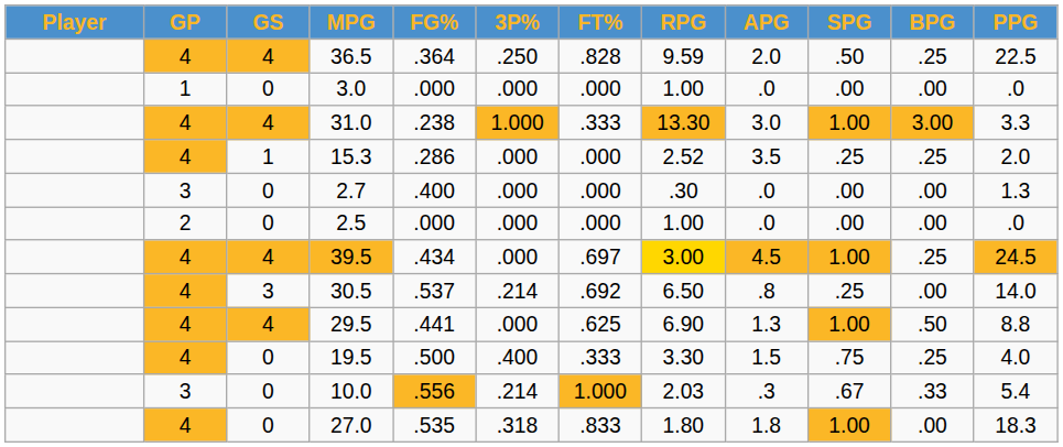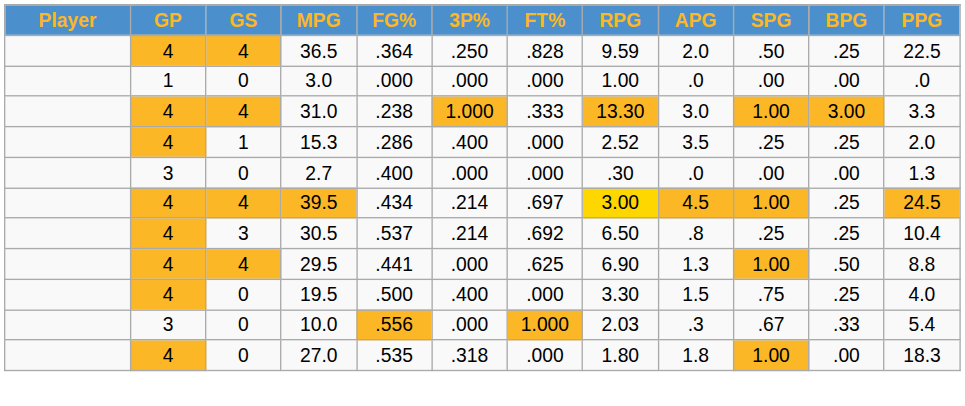 <table class="wikitable sortable" style="font-size:90%; text-align:center;">
 <tr>
 <th style="background:#4b90cc;color:#Fbb726;" width="10%">Player</th>
 <th style="background:#4b90cc;color:#Fbb726;" width="6%">GP</th>
 <th style="background:#4b90cc;color:#Fbb726;" width="6%">GS</th>
 <th style="background:#4b90cc;color:#Fbb726;" width="6%">MPG</th>
 <th style="background:#4b90cc;color:#Fbb726;" width="6%">FG%</th>
 <th style="background:#4b90cc;color:#Fbb726;" width="6%">3P%</th>
 <th style="background:#4b90cc;color:#Fbb726;" width="6%">FT%</th>
 <th style="background:#4b90cc;color:#Fbb726;" width="6%">RPG</th>
 <th style="background:#4b90cc;color:#Fbb726;" width="6%">APG</th>
 <th style="background:#4b90cc;color:#Fbb726;" width="6%">SPG</th>
 <th style="background:#4b90cc;color:#Fbb726;" width="6%">BPG</th>
 <th style="background:#4b90cc;color:#Fbb726;" width="6%">PPG</th>
 </tr>
 <tr>
 <td></td>
 <td style="background:#Fbb726;">4</td>
 <td style="background:#Fbb726;">4</td>
 <td>36.5</td>
 <td>.364</td>
 <td>.250</td>
 <td>.828</td>
 <td>9.59</td>
 <td>2.0</td>
 <td>.50</td>
 <td>.25</td>
 <td>22.5</td>
 </tr>
 <tr>
 <td></td>
 <td>1</td>
 <td>0</td>
 <td>3.0</td>
 <td>.000</td>
 <td>.000</td>
 <td>.000</td>
 <td>1.00</td>
 <td>.0</td>
 <td>.00</td>
 <td>.00</td>
 <td>.0</td>
 </tr>
 <tr>
 <td></td>
 <td style="background:#Fbb726;">4</td>
 <td style="background:#Fbb726;">4</td>
 <td>31.0</td>
 <td>.238</td>
 <td style="background:#Fbb726;">1.000</td>
 <td>.333</td>
 <td style="background:#Fbb726;">13.30</td>
 <td>3.0</td>
 <td style="background:#Fbb726;">1.00</td>
 <td style="background:#Fbb726;">3.00</td>
 <td>3.3</td>
 </tr>
 <tr>
 <td></td>
 <td style="background:#Fbb726;">4</td>
 <td>1</td>
 <td>15.3</td>
 <td>.286</td>
-<td>.000</td>
+<td>.400</td>
 <td>.000</td>
 <td>2.52</td>
 <td>3.5</td>
 <td>.25</td>
 <td>.25</td>
 <td>2.0</td>
 </tr>
 <tr>
 <td></td>
 <td>3</td>
 <td>0</td>
 <td>2.7</td>
 <td>.400</td>
 <td>.000</td>
 <td>.000</td>
 <td>.30</td>
 <td>.0</td>
 <td>.00</td>
 <td>.00</td>
 <td>1.3</td>
 </tr>
 <tr>
 <td></td>
-<td>2</td>
-<td>0</td>
-<td>2.5</td>
-<td>.000</td>
-<td>.000</td>
-<td>.000</td>
-<td>1.00</td>
-<td>.0</td>
-<td>.00</td>
-<td>.00</td>
-<td>.0</td>
-</tr>
-<tr>
-<td></td>
 <td style="background:#Fbb726;">4</td>
 <td style="background:#Fbb726;">4</td>
 <td style="background:#Fbb726;">39.5</td>
 <td>.434</td>
-<td>.000</td>
+<td>.214</td>
 <td>.697</td>
 <td style="background: gold;">3.00</td>
 <td style="background:#Fbb726;">4.5</td>
 <td style="background:#Fbb726;">1.00</td>
 <td>.25</td>
 <td style="background:#Fbb726;">24.5</td>
 </tr>
 <tr>
 <td></td>
 <td style="background:#Fbb726;">4</td>
 <td>3</td>
 <td>30.5</td>
 <td>.537</td>
 <td>.214</td>
 <td>.692</td>
 <td>6.50</td>
 <td>.8</td>
 <td>.25</td>
-<td>.00</td>
-<td>14.0</td>
+<td>.25</td>
+<td>10.4</td>
 </tr>
 <tr>
 <td></td>
 <td style="background:#Fbb726;">4</td>
 <td style="background:#Fbb726;">4</td>
 <td>29.5</td>
 <td>.441</td>
 <td>.000</td>
 <td>.625</td>
 <td>6.90</td>
 <td>1.3</td>
 <td style="background:#Fbb726;">1.00</td>
 <td>.50</td>
 <td>8.8</td>
 </tr>
 <tr>
 <td></td>
 <td style="background:#Fbb726;">4</td>
 <td>0</td>
 <td>19.5</td>
 <td>.500</td>
 <td>.400</td>
-<td>.333</td>
+<td>.000</td>
 <td>3.30</td>
 <td>1.5</td>
 <td>.75</td>
 <td>.25</td>
 <td>4.0</td>
 </tr>
 <tr>
 <td></td>
 <td>3</td>
 <td>0</td>
 <td>10.0</td>
 <td style="background:#Fbb726;">.556</td>
-<td>.214</td>
+<td>.000</td>
 <td style="background:#Fbb726;">1.000</td>
 <td>2.03</td>
 <td>.3</td>
 <td>.67</td>
 <td>.33</td>
 <td>5.4</td>
 </tr>
 <tr>
 <td></td>
 <td style="background:#Fbb726;">4</td>
 <td>0</td>
 <td>27.0</td>
 <td>.535</td>
 <td>.318</td>
-<td>.833</td>
+<td>.000</td>
 <td>1.80</td>
 <td>1.8</td>
 <td style="background:#Fbb726;">1.00</td>
 <td>.00</td>
 <td>18.3</td>
 </tr>
 </table>
